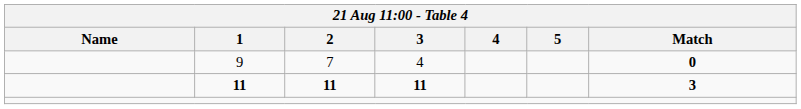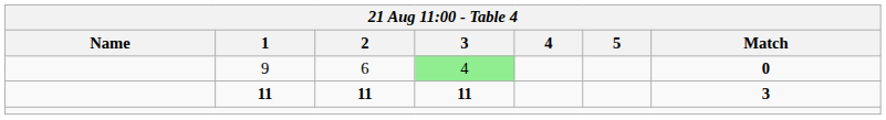 <table class=wikitable style="text-align:center; width: 55%">
 <tr>
 <th colspan=17><em>21 Aug 11:00 - Table 4</em></th>
 </tr>
 <tr>
 <th>Name</th>
 <th>1</th>
 <th>2</th>
 <th>3</th>
 <th>4</th>
 <th>5</th>
 <th>Match</th>
 </tr>
 <tr>
 <td style="text-align:left;"></td>
 <td>9</td>
-<td>7</td>
-<td>4</td>
+<td>6</td>
+<td style="background: lightgreen;">4</td>
 <td></td>
 <td></td>
 <td><strong>0</strong></td>
 </tr>
 <tr>
 <td style="text-align:left;"><strong></strong></td>
 <td><strong>11</strong></td>
 <td><strong>11</strong></td>
 <td><strong>11</strong></td>
 <td></td>
 <td></td>
 <td><strong>3</strong></td>
 </tr>
 <tr>
 <td colspan=17></td>
 </tr>
 </table>
